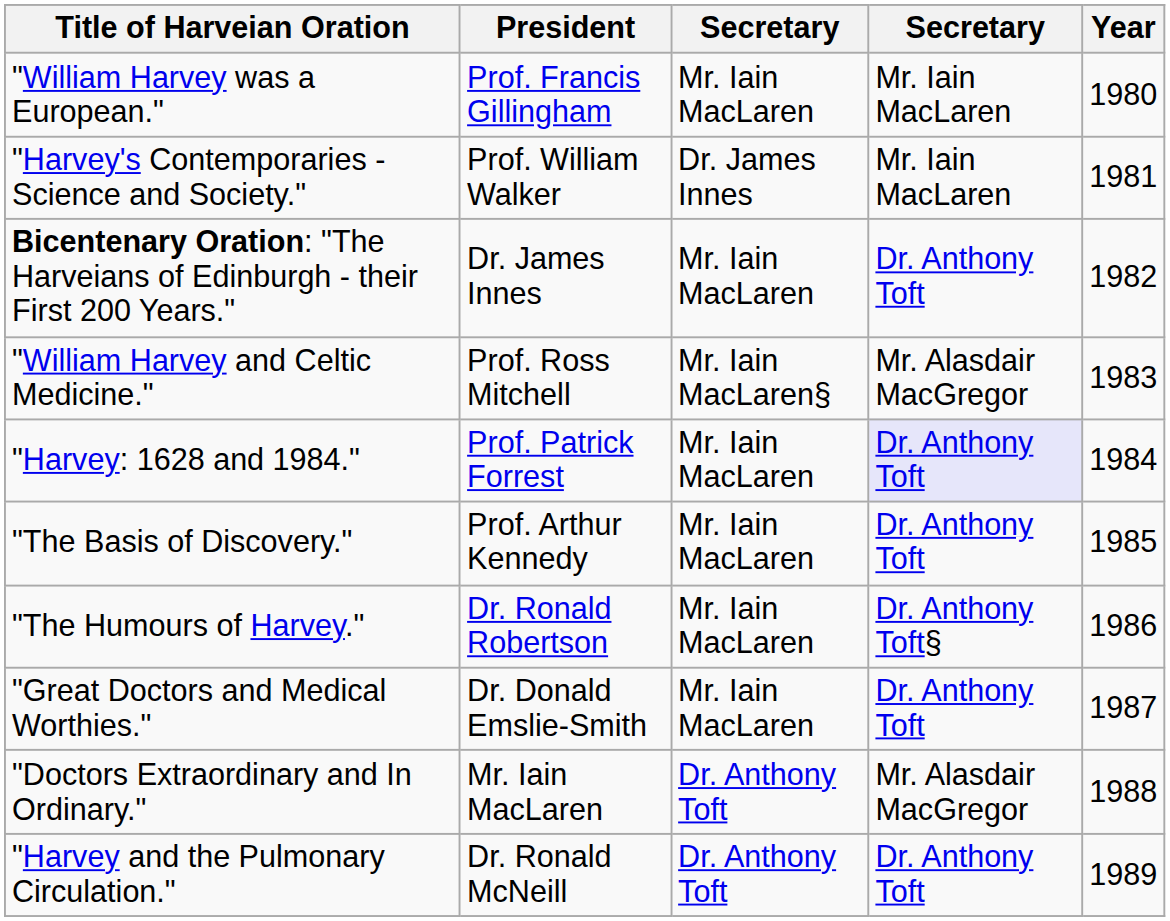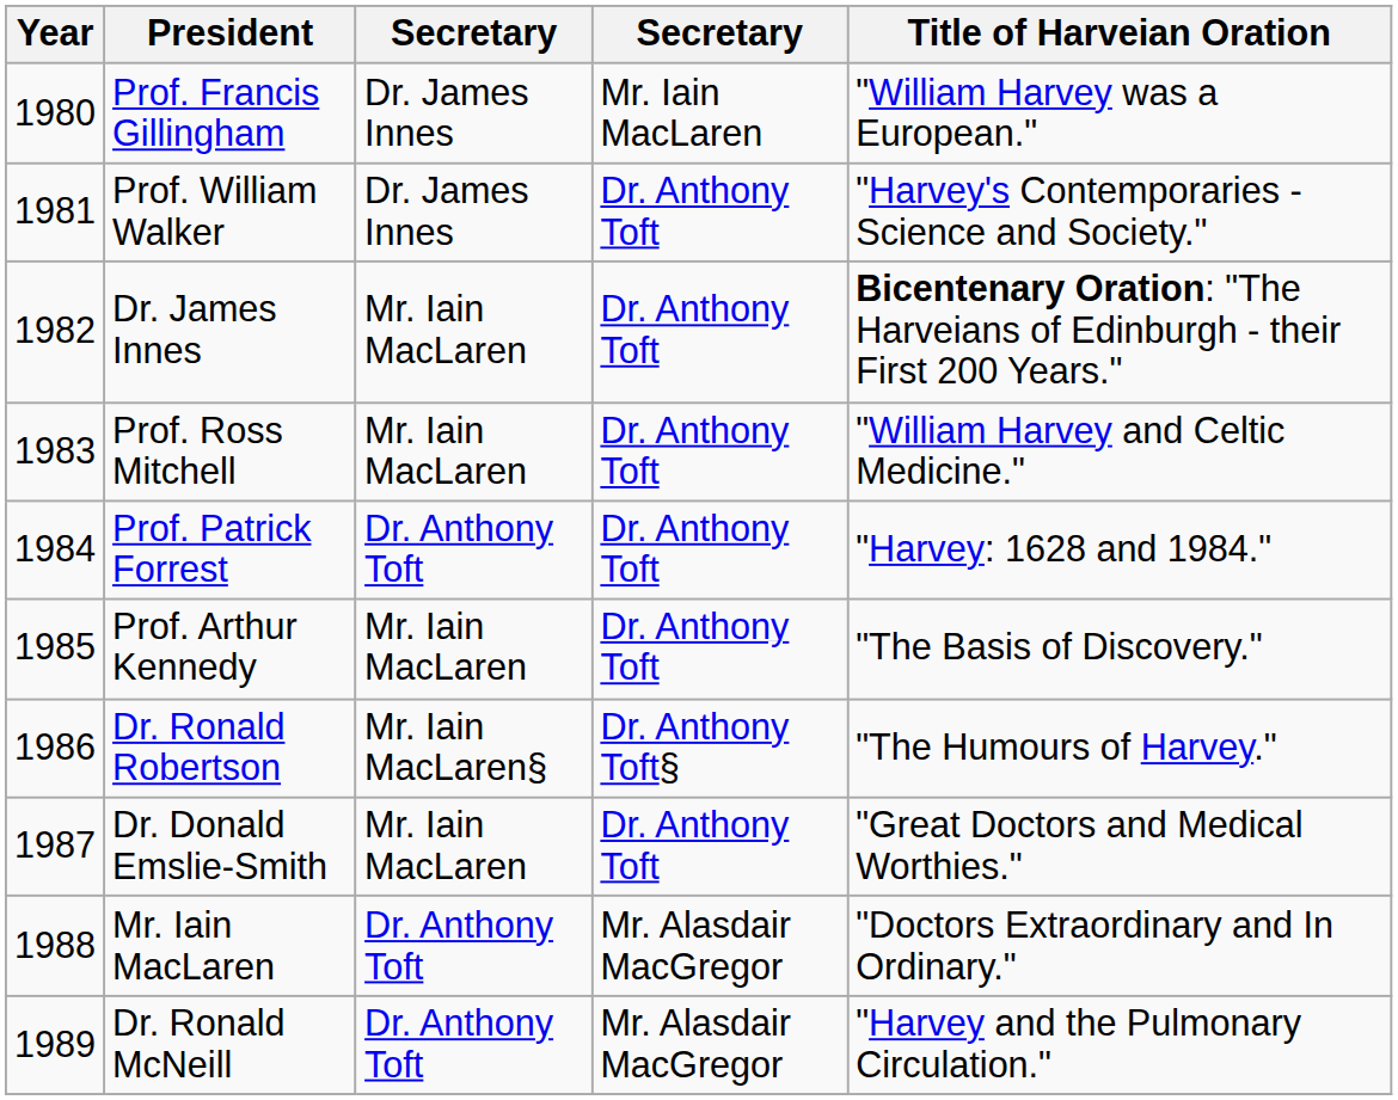 <table class="wikitable">
 <tr>
-<th>Title of Harveian Oration</th>
+<th>Year</th>
 <th>President</th>
 <th>Secretary</th>
 <th>Secretary</th>
-<th>Year</th>
+<th>Title of Harveian Oration</th>
 </tr>
 <tr>
+<td>1980</td>
+<td><a href='#'>Prof. Francis Gillingham</a></td>
+<td>Dr. James Innes</td>
+<td>Mr. Iain MacLaren</td>
 <td>"<a href='#'>William Harvey</a> was a European."</td>
-<td><a href='#'>Prof. Francis Gillingham</a></td>
-<td>Mr. Iain MacLaren</td>
-<td>Mr. Iain MacLaren</td>
-<td>1980</td>
 </tr>
 <tr>
-<td>"<a href='#'>Harvey's</a> Contemporaries - Science and Society."</td>
+<td>1981</td>
 <td>Prof. William Walker</td>
 <td>Dr. James Innes</td>
-<td>Mr. Iain MacLaren</td>
-<td>1981</td>
+<td><a href='#'>Dr. Anthony Toft</a></td>
+<td>"<a href='#'>Harvey's</a> Contemporaries - Science and Society."</td>
 </tr>
 <tr>
-<td><strong>Bicentenary Oration</strong>: "The Harveians of Edinburgh - their First 200 Years."</td>
+<td>1982</td>
 <td>Dr. James Innes</td>
 <td>Mr. Iain MacLaren</td>
 <td><a href='#'>Dr. Anthony Toft</a></td>
-<td>1982</td>
+<td><strong>Bicentenary Oration</strong>: "The Harveians of Edinburgh - their First 200 Years."</td>
 </tr>
 <tr>
+<td>1983</td>
+<td>Prof. Ross Mitchell</td>
+<td>Mr. Iain MacLaren</td>
+<td><a href='#'>Dr. Anthony Toft</a></td>
 <td>"<a href='#'>William Harvey</a> and Celtic Medicine."</td>
-<td>Prof. Ross Mitchell</td>
-<td>Mr. Iain MacLaren§</td>
-<td>Mr. Alasdair MacGregor</td>
-<td>1983</td>
 </tr>
 <tr>
+<td>1984</td>
+<td><a href='#'>Prof. Patrick Forrest</a></td>
+<td><a href='#'>Dr. Anthony Toft</a></td>
+<td><a href='#'>Dr. Anthony Toft</a></td>
 <td>"<a href='#'>Harvey</a>: 1628 and 1984."</td>
-<td><a href='#'>Prof. Patrick Forrest</a></td>
-<td>Mr. Iain MacLaren</td>
-<td style="background: lavender;"><a href='#'>Dr. Anthony Toft</a></td>
-<td>1984</td>
 </tr>
 <tr>
-<td>"The Basis of Discovery."</td>
+<td>1985</td>
 <td>Prof. Arthur Kennedy</td>
 <td>Mr. Iain MacLaren</td>
 <td><a href='#'>Dr. Anthony Toft</a></td>
-<td>1985</td>
+<td>"The Basis of Discovery."</td>
 </tr>
 <tr>
+<td>1986</td>
+<td><a href='#'>Dr. Ronald Robertson</a></td>
+<td>Mr. Iain MacLaren§</td>
+<td><a href='#'>Dr. Anthony Toft</a>§</td>
 <td>"The Humours of <a href='#'>Harvey</a>."</td>
-<td><a href='#'>Dr. Ronald Robertson</a></td>
-<td>Mr. Iain MacLaren</td>
-<td><a href='#'>Dr. Anthony Toft</a>§</td>
-<td>1986</td>
 </tr>
 <tr>
-<td>"Great Doctors and Medical Worthies."</td>
+<td>1987</td>
 <td>Dr. Donald Emslie-Smith</td>
 <td>Mr. Iain MacLaren</td>
 <td><a href='#'>Dr. Anthony Toft</a></td>
-<td>1987</td>
+<td>"Great Doctors and Medical Worthies."</td>
 </tr>
 <tr>
-<td>"Doctors Extraordinary and In Ordinary."</td>
+<td>1988</td>
 <td>Mr. Iain MacLaren</td>
 <td><a href='#'>Dr. Anthony Toft</a></td>
 <td>Mr. Alasdair MacGregor</td>
-<td>1988</td>
+<td>"Doctors Extraordinary and In Ordinary."</td>
 </tr>
 <tr>
-<td>"<a href='#'>Harvey</a> and the Pulmonary Circulation."</td>
+<td>1989</td>
 <td>Dr. Ronald McNeill</td>
 <td><a href='#'>Dr. Anthony Toft</a></td>
-<td><a href='#'>Dr. Anthony Toft</a></td>
-<td>1989</td>
+<td>Mr. Alasdair MacGregor</td>
+<td>"<a href='#'>Harvey</a> and the Pulmonary Circulation."</td>
 </tr>
 </table>
